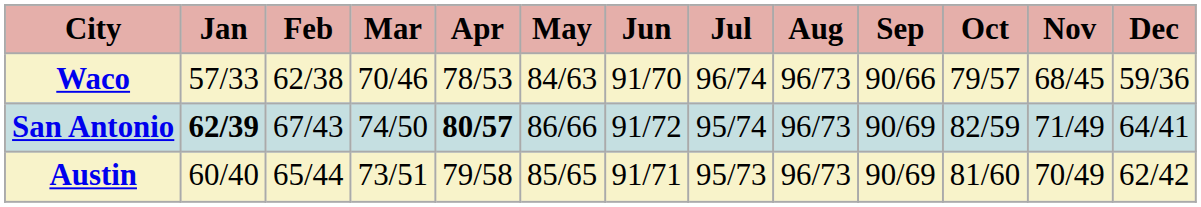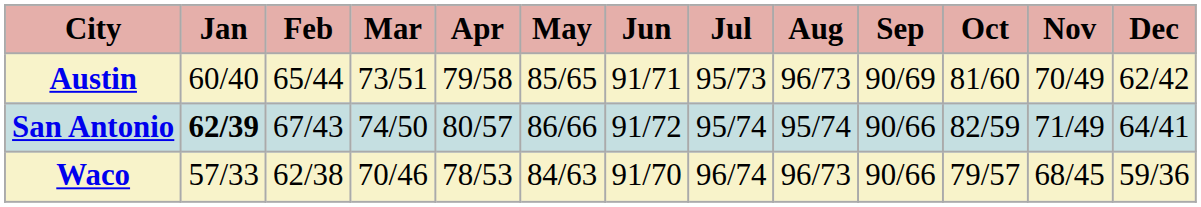 <table class="wikitable sortable sort-under" "text-align: center; font-size: 80%;">
 <tr>
 <th style="background-color: #E5AFAA;">City</th>
 <th style="background-color: #E5AFAA;" data-sort-type="number">Jan</th>
 <th style="background-color: #E5AFAA;" data-sort-type="number">Feb</th>
 <th style="background-color: #E5AFAA;" data-sort-type="number">Mar</th>
 <th style="background-color: #E5AFAA;" data-sort-type="number">Apr</th>
 <th style="background-color: #E5AFAA;" data-sort-type="number">May</th>
 <th style="background-color: #E5AFAA;" data-sort-type="number">Jun</th>
 <th style="background-color: #E5AFAA;" data-sort-type="number">Jul</th>
 <th style="background-color: #E5AFAA;" data-sort-type="number">Aug</th>
 <th style="background-color: #E5AFAA;" data-sort-type="number">Sep</th>
 <th style="background-color: #E5AFAA;" data-sort-type="number">Oct</th>
 <th style="background-color: #E5AFAA;" data-sort-type="number">Nov</th>
 <th style="background-color: #E5AFAA;" data-sort-type="number">Dec</th>
 </tr>
 <tr style="background: #F8F3CA;">
+<th style="background: #F8F3CA;"><a href='#'>Austin</a></th>
+<td>60/40</td>
+<td>65/44</td>
+<td>73/51</td>
+<td>79/58</td>
+<td>85/65</td>
+<td>91/71</td>
+<td>95/73</td>
+<td>96/73</td>
+<td>90/69</td>
+<td>81/60</td>
+<td>70/49</td>
+<td>62/42</td>
+</tr>
+<tr style="background: #C5DFE1;">
+<th style="background: #C5DFE1;"><a href='#'>San Antonio</a></th>
+<td><strong>62/39</strong></td>
+<td>67/43</td>
+<td>74/50</td>
+<td>80/57</td>
+<td>86/66</td>
+<td>91/72</td>
+<td>95/74</td>
+<td>95/74</td>
+<td>90/66</td>
+<td>82/59</td>
+<td>71/49</td>
+<td>64/41</td>
+</tr>
+<tr style="background: #F8F3CA;">
 <th style="background: #F8F3CA;"><a href='#'>Waco</a></th>
 <td>57/33</td>
 <td>62/38</td>
 <td>70/46</td>
 <td>78/53</td>
 <td>84/63</td>
 <td>91/70</td>
 <td>96/74</td>
 <td>96/73</td>
 <td>90/66</td>
 <td>79/57</td>
 <td>68/45</td>
 <td>59/36</td>
 </tr>
-<tr style="background: #C5DFE1;">
-<th style="background: #C5DFE1;"><a href='#'>San Antonio</a></th>
-<td><strong>62/39</strong></td>
-<td>67/43</td>
-<td>74/50</td>
-<td><strong>80/57</strong></td>
-<td>86/66</td>
-<td>91/72</td>
-<td>95/74</td>
-<td>96/73</td>
-<td>90/69</td>
-<td>82/59</td>
-<td>71/49</td>
-<td>64/41</td>
-</tr>
-<tr style="background: #F8F3CA;">
-<th style="background: #F8F3CA;"><a href='#'>Austin</a></th>
-<td>60/40</td>
-<td>65/44</td>
-<td>73/51</td>
-<td>79/58</td>
-<td>85/65</td>
-<td>91/71</td>
-<td>95/73</td>
-<td>96/73</td>
-<td>90/69</td>
-<td>81/60</td>
-<td>70/49</td>
-<td>62/42</td>
-</tr>
 </table>
